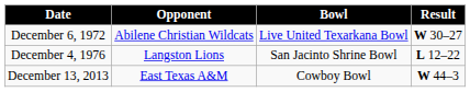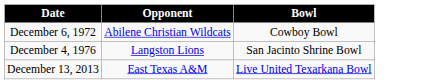 <table class="wikitable" style="text-align:center">
 <tr>
 <th style="background:#000000; color:#FFFFFF;">Date</th>
 <th style="background:#000000; color:#FFFFFF;">Opponent</th>
 <th style="background:#000000; color:#FFFFFF;">Bowl</th>
-<th style="background:#000000; color:#FFFFFF;">Result</th>
 </tr>
 <tr style="text-align:center;">
 <td>December 6, 1972</td>
 <td><a href='#'>Abilene Christian Wildcats</a></td>
-<td><a href='#'>Live United Texarkana Bowl</a></td>
-<td><strong>W</strong> 30–27</td>
+<td>Cowboy Bowl</td>
 </tr>
 <tr style="text-align:center;">
 <td>December 4, 1976</td>
 <td><a href='#'>Langston Lions</a></td>
 <td>San Jacinto Shrine Bowl</td>
-<td><strong>L</strong> 12–22</td>
 </tr>
 <tr style="text-align:center;">
 <td>December 13, 2013</td>
 <td><a href='#'>East Texas A&M</a></td>
-<td>Cowboy Bowl</td>
-<td><strong>W</strong> 44–3</td>
+<td><a href='#'>Live United Texarkana Bowl</a></td>
 </tr>
 </table>
